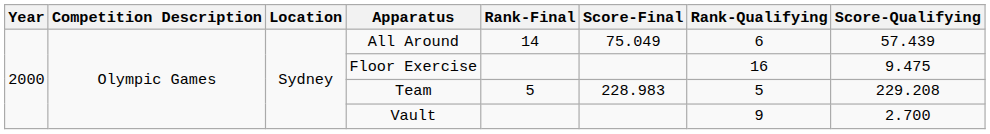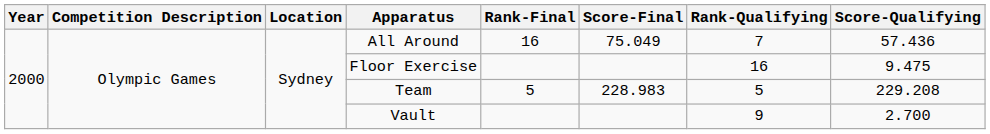 <table class="wikitable" style="text-align:center">
 <tr>
 <th>Year</th>
 <th>Competition Description</th>
 <th>Location</th>
 <th>Apparatus</th>
 <th>Rank-Final</th>
 <th>Score-Final</th>
 <th>Rank-Qualifying</th>
 <th>Score-Qualifying</th>
 </tr>
 <tr>
 <td rowspan="4">2000</td>
 <td rowspan="4">Olympic Games</td>
 <td rowspan="4">Sydney</td>
 <td>All Around</td>
-<td>14</td>
+<td>16</td>
 <td>75.049</td>
-<td>6</td>
-<td>57.439</td>
+<td>7</td>
+<td>57.436</td>
 </tr>
 <tr>
 <td>Floor Exercise</td>
 <td></td>
 <td></td>
 <td>16</td>
 <td>9.475</td>
 </tr>
 <tr>
 <td>Team</td>
 <td>5</td>
 <td>228.983</td>
 <td>5</td>
 <td>229.208</td>
 </tr>
 <tr>
 <td>Vault</td>
 <td></td>
 <td></td>
 <td>9</td>
 <td>2.700</td>
 </tr>
 </table>
